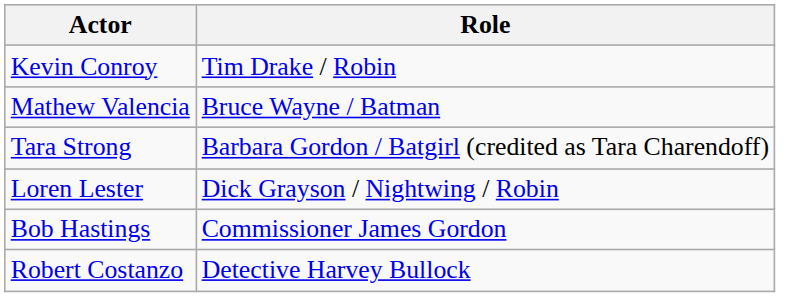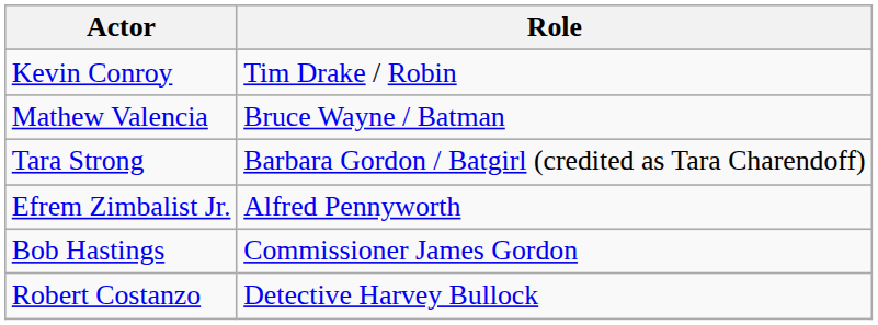 <table class="wikitable">
 <tr>
 <th>Actor</th>
 <th>Role</th>
 </tr>
 <tr>
 <td><a href='#'>Kevin Conroy</a></td>
 <td><a href='#'>Tim Drake</a> / <a href='#'>Robin</a></td>
 </tr>
 <tr>
 <td><a href='#'>Mathew Valencia</a></td>
 <td><a href='#'>Bruce Wayne / Batman</a></td>
 </tr>
 <tr>
 <td><a href='#'>Tara Strong</a></td>
 <td><a href='#'>Barbara Gordon / Batgirl</a> (credited as Tara Charendoff)</td>
 </tr>
 <tr>
-<td><a href='#'>Loren Lester</a></td>
-<td><a href='#'>Dick Grayson</a> / <a href='#'>Nightwing</a> / <a href='#'>Robin</a></td>
+<td><a href='#'>Efrem Zimbalist Jr.</a></td>
+<td><a href='#'>Alfred Pennyworth</a></td>
 </tr>
 <tr>
 <td><a href='#'>Bob Hastings</a></td>
 <td><a href='#'>Commissioner James Gordon</a></td>
 </tr>
 <tr>
 <td><a href='#'>Robert Costanzo</a></td>
 <td><a href='#'>Detective Harvey Bullock</a></td>
 </tr>
 </table>
